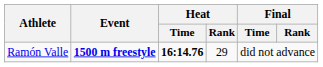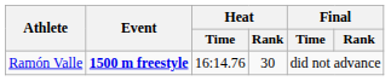 <table class=wikitable style=font-size:90%;text-align:center>
 <tr>
 <th rowspan=2>Athlete</th>
 <th rowspan=2>Event</th>
 <th colspan=2>Heat</th>
 <th colspan=2>Final</th>
 </tr>
 <tr style=font-size:95%>
 <th>Time</th>
 <th>Rank</th>
 <th>Time</th>
 <th>Rank</th>
 </tr>
 <tr>
 <td align=left><a href='#'>Ramón Valle</a></td>
 <td align=left><strong><a href='#'>1500 m freestyle</a></strong></td>
-<td><strong>16:14.76</strong></td>
-<td>29</td>
+<td>16:14.76</td>
+<td>30</td>
 <td colspan=2>did not advance</td>
 </tr>
 </table>
